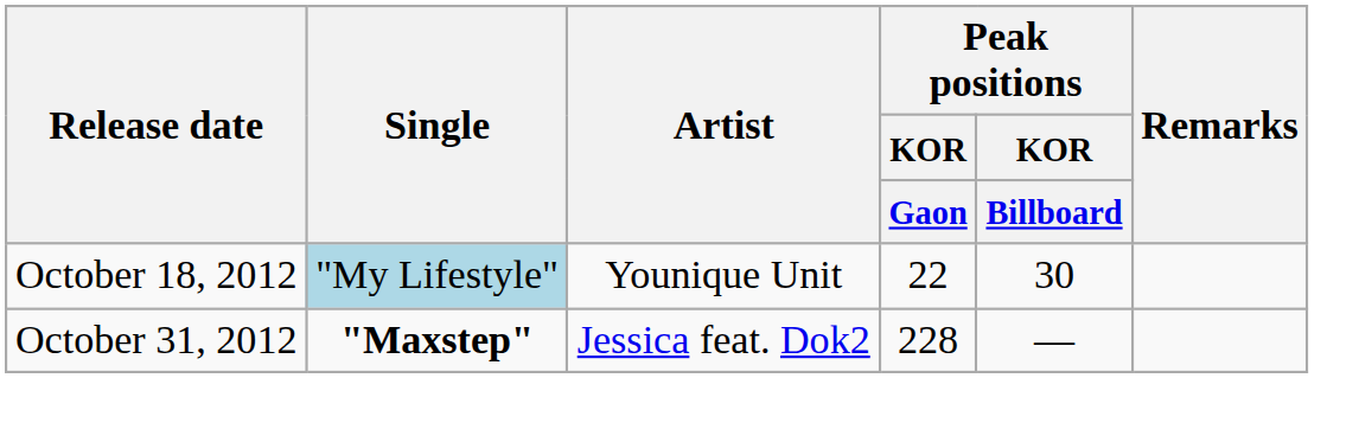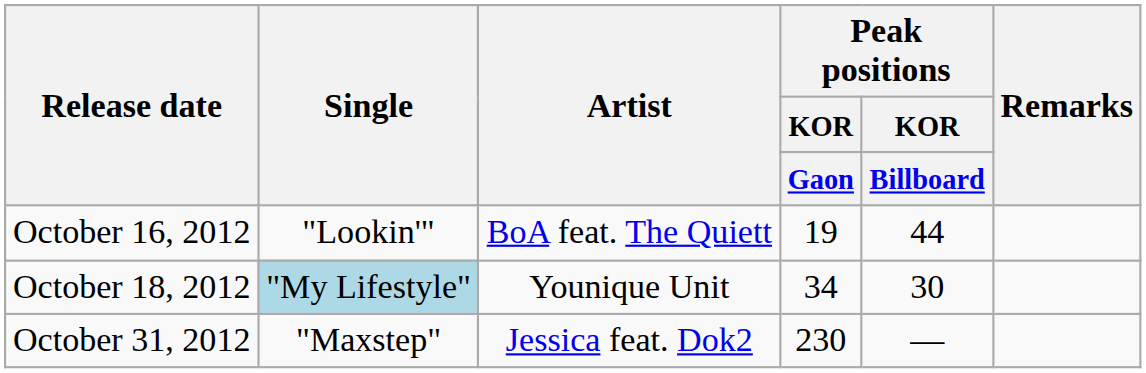 <table class="wikitable">
 <tr>
 <th rowspan="3">Release date</th>
 <th rowspan="3">Single</th>
 <th rowspan="3">Artist</th>
 <th colspan="2">Peak positions</th>
 <th rowspan="3">Remarks</th>
 </tr>
 <tr>
 <th width="30"><small>KOR</small></th>
 <th width="30"><small>KOR</small></th>
 </tr>
 <tr>
 <th><small><a href='#'>Gaon</a></small><br></th>
 <th><small><a href='#'>Billboard</a></small></th>
 </tr>
 <tr>
+<td>October 16, 2012</td>
+<td align="center">"Lookin'"</td>
+<td align="center"><a href='#'>BoA</a> feat. <a href='#'>The Quiett</a></td>
+<td style="text-align: center;">19</td>
+<td style="text-align: center;">44</td>
+<td></td>
+</tr>
+<tr>
 <td>October 18, 2012</td>
 <td align="center" style="background: lightblue;">"My Lifestyle"</td>
 <td align="center">Younique Unit</td>
-<td style="text-align: center;">22</td>
+<td style="text-align: center;">34</td>
 <td style="text-align: center;">30</td>
 <td></td>
 </tr>
 <tr>
 <td>October 31, 2012</td>
-<td align="center"><strong>"Maxstep"</strong></td>
+<td align="center">"Maxstep"</td>
 <td align="center"><a href='#'>Jessica</a> feat. <a href='#'>Dok2</a></td>
-<td style="text-align: center;">228</td>
+<td style="text-align: center;">230</td>
 <td style="text-align: center;">—</td>
 <td></td>
 </tr>
 </table>
